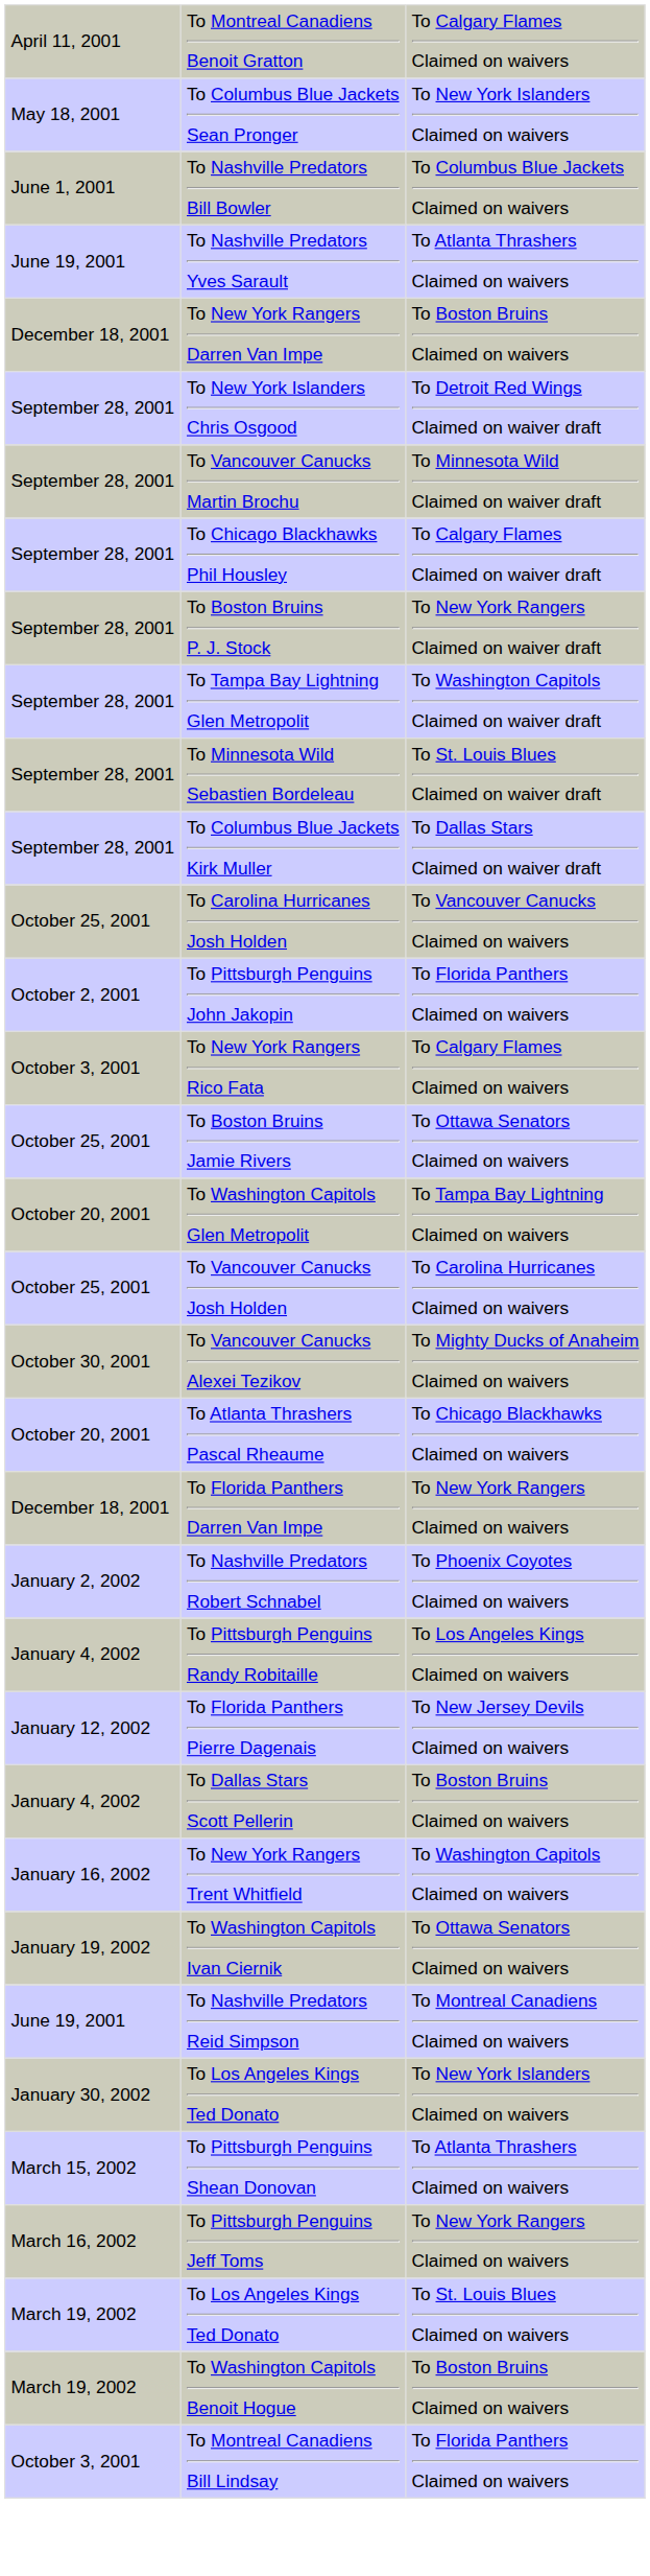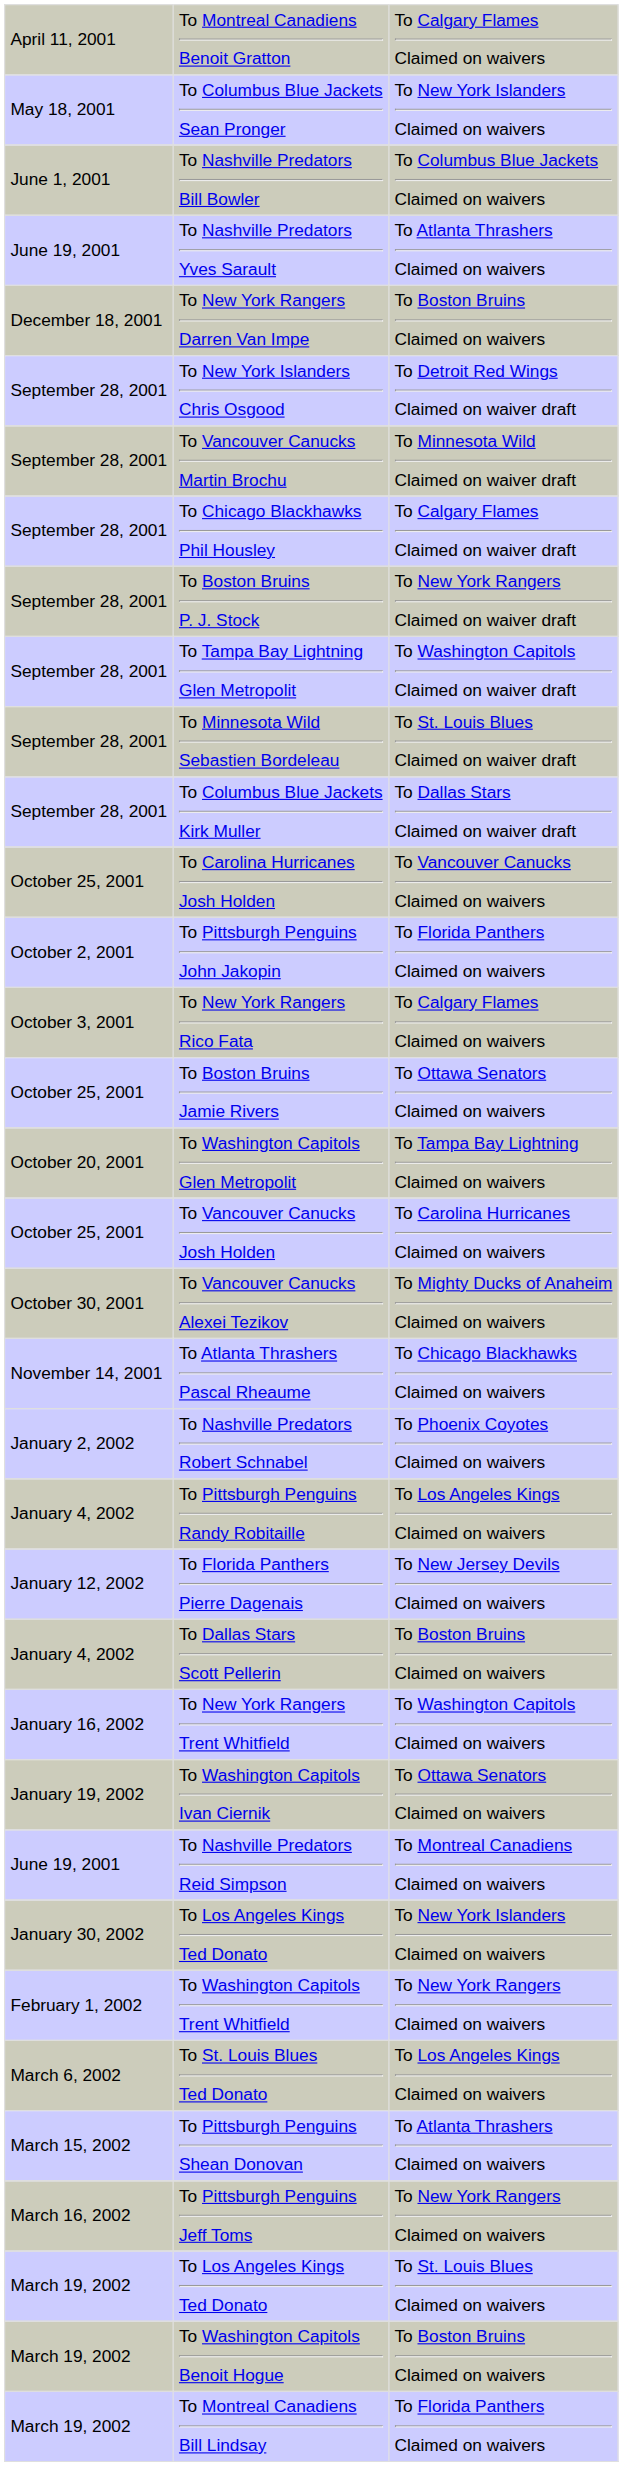 <table border=1 style="border-collapse:collapse" bordercolor="#DFDFDF"  cellpadding="5">
 <tr bgcolor="ccccbb">
 <td>April 11, 2001</td>
 <td valign="top">To <a href='#'>Montreal Canadiens</a> <hr><a href='#'>Benoit Gratton</a></td>
 <td valign="top">To <a href='#'>Calgary Flames</a> <hr>Claimed on waivers</td>
 </tr>
 <tr>
 </tr>
 <tr bgcolor="ccccff">
 <td>May 18, 2001</td>
 <td valign="top">To <a href='#'>Columbus Blue Jackets</a> <hr><a href='#'>Sean Pronger</a></td>
 <td valign="top">To <a href='#'>New York Islanders</a> <hr>Claimed on waivers</td>
 </tr>
 <tr>
 </tr>
 <tr bgcolor="ccccbb">
 <td>June 1, 2001</td>
 <td valign="top">To <a href='#'>Nashville Predators</a> <hr><a href='#'>Bill Bowler</a></td>
 <td valign="top">To <a href='#'>Columbus Blue Jackets</a> <hr>Claimed on waivers</td>
 </tr>
 <tr>
 </tr>
 <tr bgcolor="ccccff">
 <td>June 19, 2001</td>
 <td valign="top">To <a href='#'>Nashville Predators</a> <hr><a href='#'>Yves Sarault</a></td>
 <td valign="top">To <a href='#'>Atlanta Thrashers</a> <hr>Claimed on waivers</td>
 </tr>
 <tr>
 </tr>
 <tr bgcolor="ccccbb">
 <td>December 18, 2001</td>
 <td valign="top">To <a href='#'>New York Rangers</a> <hr><a href='#'>Darren Van Impe</a></td>
 <td valign="top">To <a href='#'>Boston Bruins</a> <hr>Claimed on waivers</td>
 </tr>
 <tr>
 </tr>
 <tr bgcolor="ccccff">
 <td>September 28, 2001</td>
 <td valign="top">To <a href='#'>New York Islanders</a> <hr><a href='#'>Chris Osgood</a></td>
 <td valign="top">To <a href='#'>Detroit Red Wings</a> <hr>Claimed on waiver draft</td>
 </tr>
 <tr>
 </tr>
 <tr bgcolor="ccccbb">
 <td>September 28, 2001<br></td>
 <td valign="top">To <a href='#'>Vancouver Canucks</a> <hr><a href='#'>Martin Brochu</a></td>
 <td valign="top">To <a href='#'>Minnesota Wild</a> <hr>Claimed on waiver draft</td>
 </tr>
 <tr>
 </tr>
 <tr bgcolor="ccccff">
 <td>September 28, 2001<br></td>
 <td valign="top">To <a href='#'>Chicago Blackhawks</a> <hr><a href='#'>Phil Housley</a></td>
 <td valign="top">To <a href='#'>Calgary Flames</a> <hr>Claimed on waiver draft</td>
 </tr>
 <tr>
 </tr>
 <tr bgcolor="ccccbb">
 <td>September 28, 2001<br></td>
 <td valign="top">To <a href='#'>Boston Bruins</a> <hr><a href='#'>P. J. Stock</a></td>
 <td valign="top">To <a href='#'>New York Rangers</a> <hr>Claimed on waiver draft</td>
 </tr>
 <tr>
 </tr>
 <tr bgcolor="ccccff">
 <td>September 28, 2001<br></td>
 <td valign="top">To <a href='#'>Tampa Bay Lightning</a> <hr><a href='#'>Glen Metropolit</a></td>
 <td valign="top">To <a href='#'>Washington Capitols</a> <hr>Claimed on waiver draft</td>
 </tr>
 <tr>
 </tr>
 <tr bgcolor="ccccbb">
 <td>September 28, 2001<br></td>
 <td valign="top">To <a href='#'>Minnesota Wild</a> <hr><a href='#'>Sebastien Bordeleau</a></td>
 <td valign="top">To <a href='#'>St. Louis Blues</a> <hr>Claimed on waiver draft</td>
 </tr>
 <tr>
 </tr>
 <tr bgcolor="ccccff">
 <td>September 28, 2001<br></td>
 <td valign="top">To <a href='#'>Columbus Blue Jackets</a> <hr><a href='#'>Kirk Muller</a></td>
 <td valign="top">To <a href='#'>Dallas Stars</a> <hr>Claimed on waiver draft</td>
 </tr>
 <tr>
 </tr>
 <tr bgcolor="ccccbb">
 <td>October 25, 2001</td>
 <td valign="top">To <a href='#'>Carolina Hurricanes</a> <hr><a href='#'>Josh Holden</a></td>
 <td valign="top">To <a href='#'>Vancouver Canucks</a> <hr>Claimed on waivers</td>
 </tr>
 <tr>
 </tr>
 <tr bgcolor="ccccff">
 <td>October 2, 2001</td>
 <td valign="top">To <a href='#'>Pittsburgh Penguins</a> <hr><a href='#'>John Jakopin</a></td>
 <td valign="top">To <a href='#'>Florida Panthers</a> <hr>Claimed on waivers</td>
 </tr>
 <tr>
 </tr>
 <tr bgcolor="ccccbb">
 <td>October 3, 2001</td>
 <td valign="top">To <a href='#'>New York Rangers</a> <hr><a href='#'>Rico Fata</a></td>
 <td valign="top">To <a href='#'>Calgary Flames</a> <hr>Claimed on waivers</td>
 </tr>
 <tr>
 </tr>
 <tr bgcolor="ccccff">
 <td>October 25, 2001</td>
 <td valign="top">To <a href='#'>Boston Bruins</a> <hr><a href='#'>Jamie Rivers</a></td>
 <td valign="top">To <a href='#'>Ottawa Senators</a> <hr>Claimed on waivers</td>
 </tr>
 <tr>
 </tr>
 <tr bgcolor="ccccbb">
 <td>October 20, 2001<br></td>
 <td valign="top">To <a href='#'>Washington Capitols</a> <hr><a href='#'>Glen Metropolit</a></td>
 <td valign="top">To <a href='#'>Tampa Bay Lightning</a> <hr>Claimed on waivers</td>
 </tr>
 <tr>
 </tr>
 <tr bgcolor="ccccff">
 <td>October 25, 2001</td>
 <td valign="top">To <a href='#'>Vancouver Canucks</a> <hr><a href='#'>Josh Holden</a></td>
 <td valign="top">To <a href='#'>Carolina Hurricanes</a> <hr>Claimed on waivers</td>
 </tr>
 <tr>
 </tr>
 <tr bgcolor="ccccbb">
 <td>October 30, 2001</td>
 <td valign="top">To <a href='#'>Vancouver Canucks</a> <hr><a href='#'>Alexei Tezikov</a></td>
 <td valign="top">To <a href='#'>Mighty Ducks of Anaheim</a> <hr>Claimed on waivers</td>
 </tr>
 <tr>
 </tr>
 <tr bgcolor="ccccff">
-<td>October 20, 2001<br></td>
+<td>November 14, 2001</td>
 <td valign="top">To <a href='#'>Atlanta Thrashers</a> <hr><a href='#'>Pascal Rheaume</a></td>
 <td valign="top">To <a href='#'>Chicago Blackhawks</a> <hr>Claimed on waivers</td>
 </tr>
 <tr>
-</tr>
-<tr bgcolor="ccccbb">
-<td>December 18, 2001</td>
-<td valign="top">To <a href='#'>Florida Panthers</a> <hr><a href='#'>Darren Van Impe</a></td>
-<td valign="top">To <a href='#'>New York Rangers</a> <hr>Claimed on waivers</td>
 </tr>
 <tr>
 </tr>
 <tr bgcolor="ccccff">
 <td>January 2, 2002</td>
 <td valign="top">To <a href='#'>Nashville Predators</a> <hr><a href='#'>Robert Schnabel</a></td>
 <td valign="top">To <a href='#'>Phoenix Coyotes</a> <hr>Claimed on waivers</td>
 </tr>
 <tr>
 </tr>
 <tr bgcolor="ccccbb">
 <td>January 4, 2002</td>
 <td valign="top">To <a href='#'>Pittsburgh Penguins</a> <hr><a href='#'>Randy Robitaille</a></td>
 <td valign="top">To <a href='#'>Los Angeles Kings</a> <hr>Claimed on waivers</td>
 </tr>
 <tr>
 </tr>
 <tr bgcolor="ccccff">
 <td>January 12, 2002</td>
 <td valign="top">To <a href='#'>Florida Panthers</a> <hr><a href='#'>Pierre Dagenais</a></td>
 <td valign="top">To <a href='#'>New Jersey Devils</a> <hr>Claimed on waivers</td>
 </tr>
 <tr>
 </tr>
 <tr bgcolor="ccccbb">
 <td>January 4, 2002</td>
 <td valign="top">To <a href='#'>Dallas Stars</a> <hr><a href='#'>Scott Pellerin</a></td>
 <td valign="top">To <a href='#'>Boston Bruins</a> <hr>Claimed on waivers</td>
 </tr>
 <tr>
 </tr>
 <tr bgcolor="ccccff">
 <td>January 16, 2002</td>
 <td valign="top">To <a href='#'>New York Rangers</a> <hr><a href='#'>Trent Whitfield</a></td>
 <td valign="top">To <a href='#'>Washington Capitols</a> <hr>Claimed on waivers</td>
 </tr>
 <tr>
 </tr>
 <tr bgcolor="ccccbb">
 <td>January 19, 2002</td>
 <td valign="top">To <a href='#'>Washington Capitols</a> <hr><a href='#'>Ivan Ciernik</a></td>
 <td valign="top">To <a href='#'>Ottawa Senators</a> <hr>Claimed on waivers</td>
 </tr>
 <tr>
 </tr>
 <tr bgcolor="ccccff">
 <td>June 19, 2001</td>
 <td valign="top">To <a href='#'>Nashville Predators</a> <hr><a href='#'>Reid Simpson</a></td>
 <td valign="top">To <a href='#'>Montreal Canadiens</a> <hr>Claimed on waivers</td>
 </tr>
 <tr>
 </tr>
 <tr bgcolor="ccccbb">
 <td>January 30, 2002</td>
 <td valign="top">To <a href='#'>Los Angeles Kings</a> <hr><a href='#'>Ted Donato</a></td>
 <td valign="top">To <a href='#'>New York Islanders</a> <hr>Claimed on waivers</td>
 </tr>
 <tr>
 </tr>
+<tr bgcolor="ccccff">
+<td>February 1, 2002</td>
+<td valign="top">To <a href='#'>Washington Capitols</a> <hr><a href='#'>Trent Whitfield</a></td>
+<td valign="top">To <a href='#'>New York Rangers</a> <hr>Claimed on waivers</td>
+</tr>
 <tr>
+</tr>
+<tr bgcolor="ccccbb">
+<td>March 6, 2002</td>
+<td valign="top">To <a href='#'>St. Louis Blues</a> <hr><a href='#'>Ted Donato</a></td>
+<td valign="top">To <a href='#'>Los Angeles Kings</a> <hr>Claimed on waivers</td>
 </tr>
 <tr>
 </tr>
 <tr bgcolor="ccccff">
 <td>March 15, 2002</td>
 <td valign="top">To <a href='#'>Pittsburgh Penguins</a> <hr><a href='#'>Shean Donovan</a></td>
 <td valign="top">To <a href='#'>Atlanta Thrashers</a> <hr>Claimed on waivers</td>
 </tr>
 <tr>
 </tr>
 <tr bgcolor="ccccbb">
 <td>March 16, 2002</td>
 <td valign="top">To <a href='#'>Pittsburgh Penguins</a> <hr><a href='#'>Jeff Toms</a></td>
 <td valign="top">To <a href='#'>New York Rangers</a> <hr>Claimed on waivers</td>
 </tr>
 <tr>
 </tr>
 <tr bgcolor="ccccff">
 <td>March 19, 2002</td>
 <td valign="top">To <a href='#'>Los Angeles Kings</a> <hr><a href='#'>Ted Donato</a></td>
 <td valign="top">To <a href='#'>St. Louis Blues</a> <hr>Claimed on waivers</td>
 </tr>
 <tr>
 </tr>
 <tr bgcolor="ccccbb">
 <td>March 19, 2002</td>
 <td valign="top">To <a href='#'>Washington Capitols</a> <hr><a href='#'>Benoit Hogue</a></td>
 <td valign="top">To <a href='#'>Boston Bruins</a> <hr>Claimed on waivers</td>
 </tr>
 <tr>
 </tr>
 <tr bgcolor="ccccff">
-<td>October 3, 2001</td>
+<td>March 19, 2002</td>
 <td valign="top">To <a href='#'>Montreal Canadiens</a> <hr><a href='#'>Bill Lindsay</a></td>
 <td valign="top">To <a href='#'>Florida Panthers</a> <hr>Claimed on waivers</td>
 </tr>
 <tr>
 </tr>
 </table>
